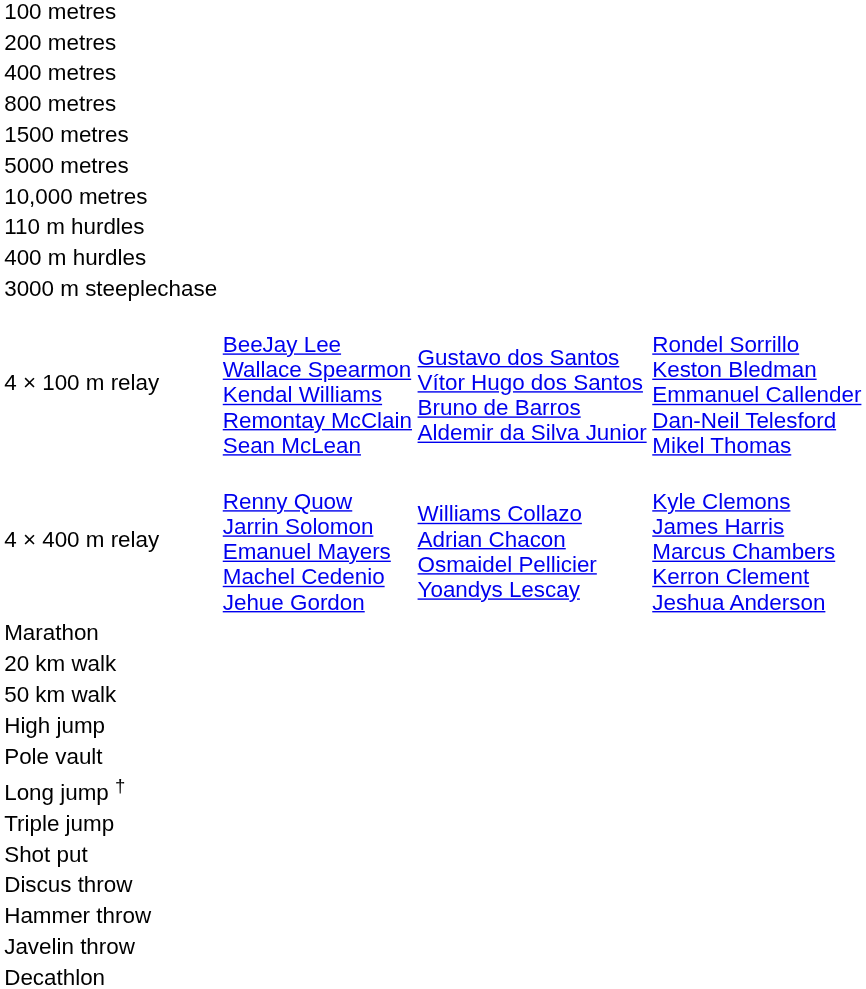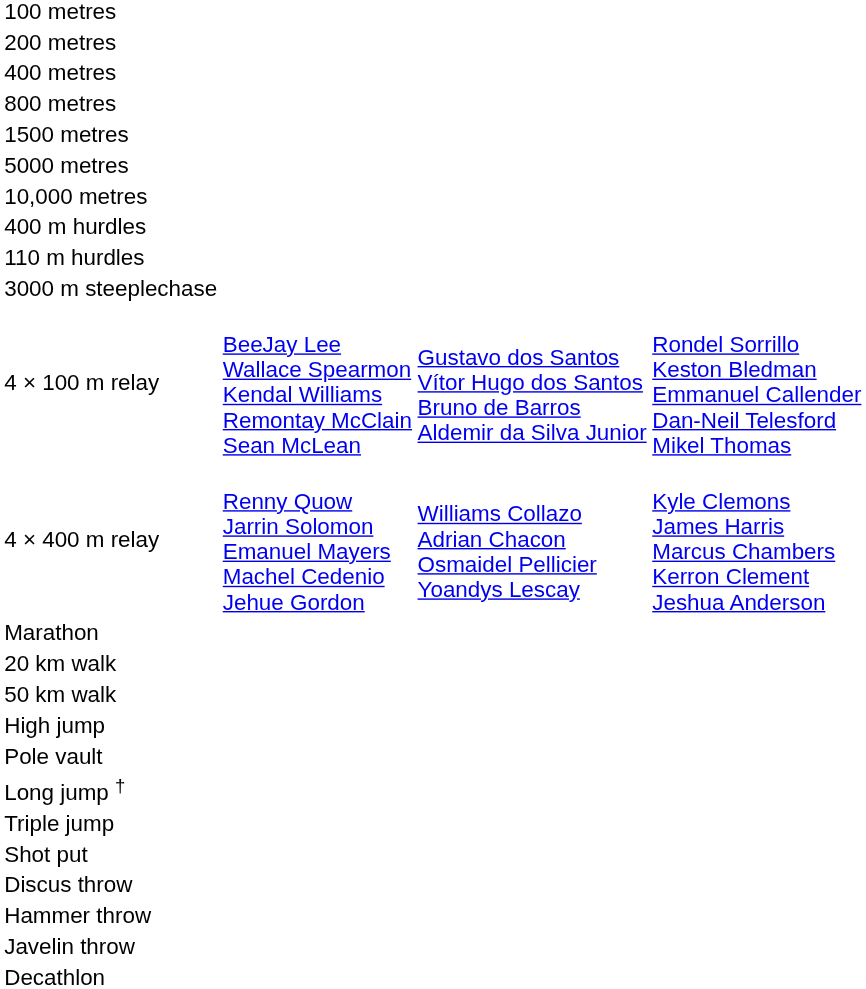 <table>
 <tr>
 <td>100 metres<br></td>
 <td></td>
 <td></td>
 <td></td>
 </tr>
 <tr>
 <td>200 metres<br></td>
 <td></td>
 <td></td>
 <td></td>
 </tr>
 <tr>
 <td>400 metres<br></td>
 <td></td>
 <td></td>
 <td></td>
 </tr>
 <tr>
 <td>800 metres<br></td>
 <td></td>
 <td></td>
 <td></td>
 </tr>
 <tr>
 <td>1500 metres<br></td>
 <td></td>
 <td></td>
 <td></td>
 </tr>
 <tr>
 <td>5000 metres<br></td>
 <td></td>
 <td></td>
 <td></td>
 </tr>
 <tr>
 <td>10,000 metres<br></td>
 <td></td>
 <td></td>
 <td></td>
 </tr>
 <tr>
-<td>110 m hurdles<br></td>
+<td>400 m hurdles<br></td>
 <td></td>
 <td></td>
 <td></td>
 </tr>
 <tr>
-<td>400 m hurdles<br></td>
+<td>110 m hurdles<br></td>
 <td></td>
 <td></td>
 <td></td>
 </tr>
 <tr>
 <td>3000 m steeplechase<br></td>
 <td></td>
 <td></td>
 <td></td>
 </tr>
 <tr>
 <td>4 × 100 m relay<br></td>
 <td><br> <a href='#'>BeeJay Lee</a><br> <a href='#'>Wallace Spearmon</a><br> <a href='#'>Kendal Williams</a><br> <a href='#'>Remontay McClain</a> <br> <a href='#'>Sean McLean</a></td>
 <td><br> <a href='#'>Gustavo dos Santos</a><br> <a href='#'>Vítor Hugo dos Santos</a><br> <a href='#'>Bruno de Barros</a><br> <a href='#'>Aldemir da Silva Junior</a><br></td>
 <td><br>  <a href='#'>Rondel Sorrillo</a><br> <a href='#'>Keston Bledman</a><br> <a href='#'>Emmanuel Callender</a><br><a href='#'>Dan-Neil Telesford</a> <br><a href='#'>Mikel Thomas</a></td>
 </tr>
 <tr>
 <td>4 × 400 m relay<br> </td>
 <td><br>  <a href='#'>Renny Quow</a> <br> <a href='#'>Jarrin Solomon</a> <br>  <a href='#'>Emanuel Mayers</a> <br> <a href='#'>Machel Cedenio</a><br> <a href='#'>Jehue Gordon</a></td>
 <td><br><a href='#'>Williams Collazo</a><br><a href='#'>Adrian Chacon</a><br><a href='#'>Osmaidel Pellicier</a><br><a href='#'>Yoandys Lescay</a><br></td>
 <td><br> <a href='#'>Kyle Clemons</a> <br> <a href='#'>James Harris</a> <br> <a href='#'>Marcus Chambers</a> <br> <a href='#'>Kerron Clement</a><br><a href='#'>Jeshua Anderson</a></td>
 </tr>
 <tr>
 <td>Marathon<br></td>
 <td></td>
 <td></td>
 <td></td>
 </tr>
 <tr>
 <td>20 km walk<br></td>
 <td></td>
 <td></td>
 <td></td>
 </tr>
 <tr>
 <td>50 km walk<br></td>
 <td></td>
 <td></td>
 <td></td>
 </tr>
 <tr>
 <td>High jump<br></td>
 <td></td>
 <td></td>
 <td></td>
 </tr>
 <tr>
 <td rowspan=2>Pole vault<br></td>
 <td rowspan=2></td>
 <td rowspan=2></td>
 <td></td>
 </tr>
 <tr>
 <td></td>
 </tr>
 <tr>
 <td>Long jump <sup>†</sup><br></td>
 <td></td>
 <td></td>
 <td></td>
 </tr>
 <tr>
 <td>Triple jump<br></td>
 <td></td>
 <td></td>
 <td></td>
 </tr>
 <tr>
 <td>Shot put<br></td>
 <td></td>
 <td></td>
 <td></td>
 </tr>
 <tr>
 <td>Discus throw<br></td>
 <td></td>
 <td></td>
 <td></td>
 </tr>
 <tr>
 <td>Hammer throw<br></td>
 <td></td>
 <td></td>
 <td></td>
 </tr>
 <tr>
 <td>Javelin throw<br></td>
 <td></td>
 <td></td>
 <td></td>
 </tr>
 <tr>
 <td>Decathlon<br></td>
 <td></td>
 <td></td>
 <td></td>
 </tr>
 </table>
